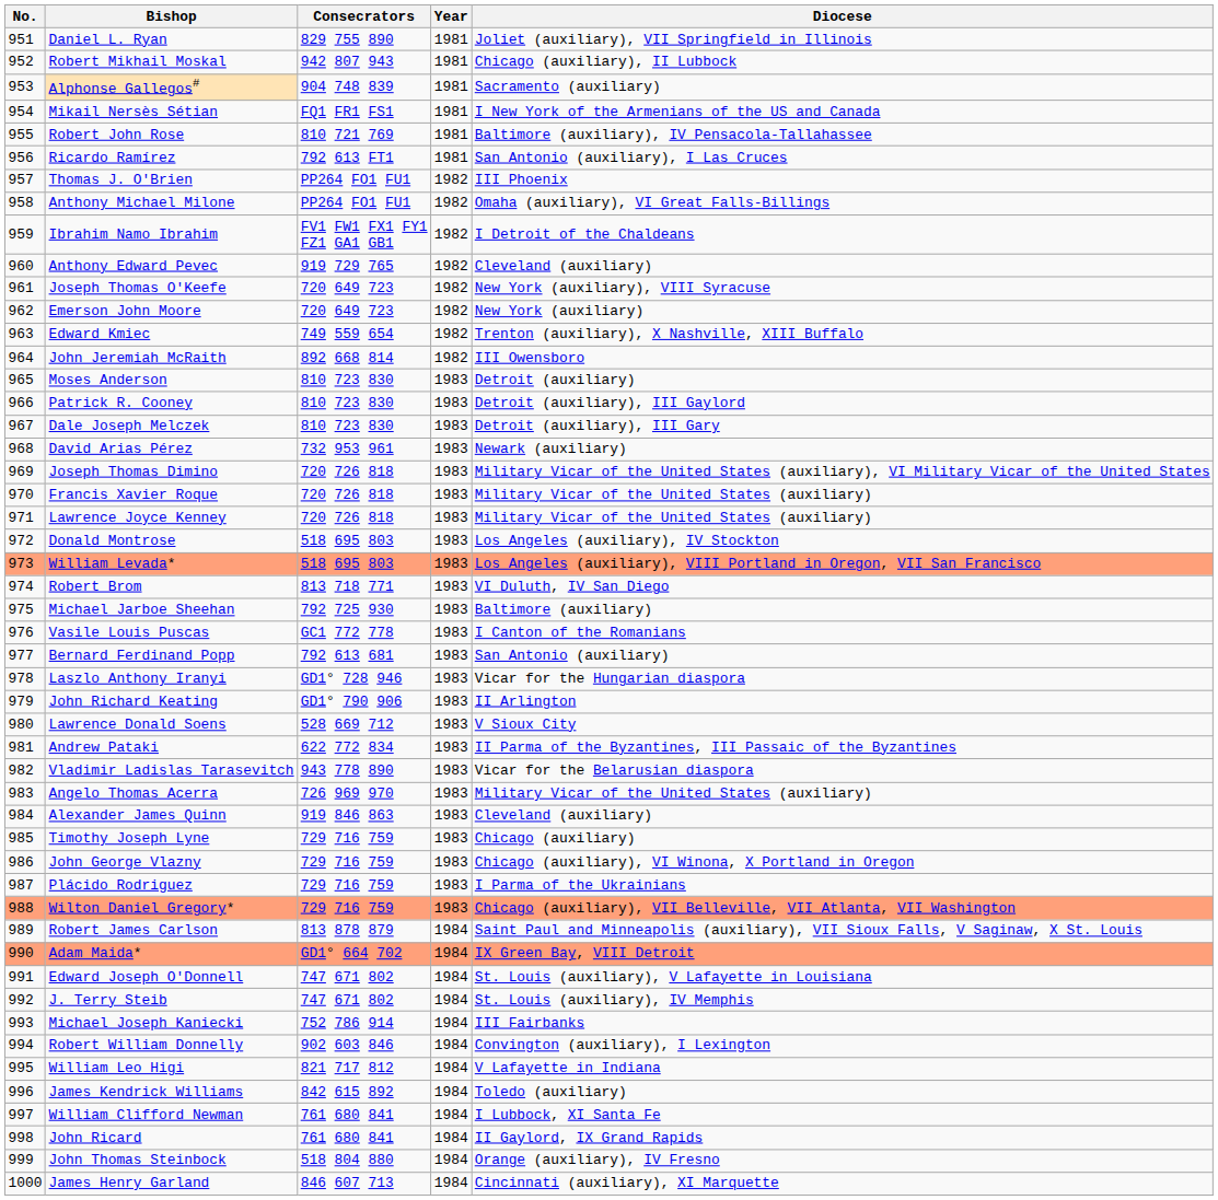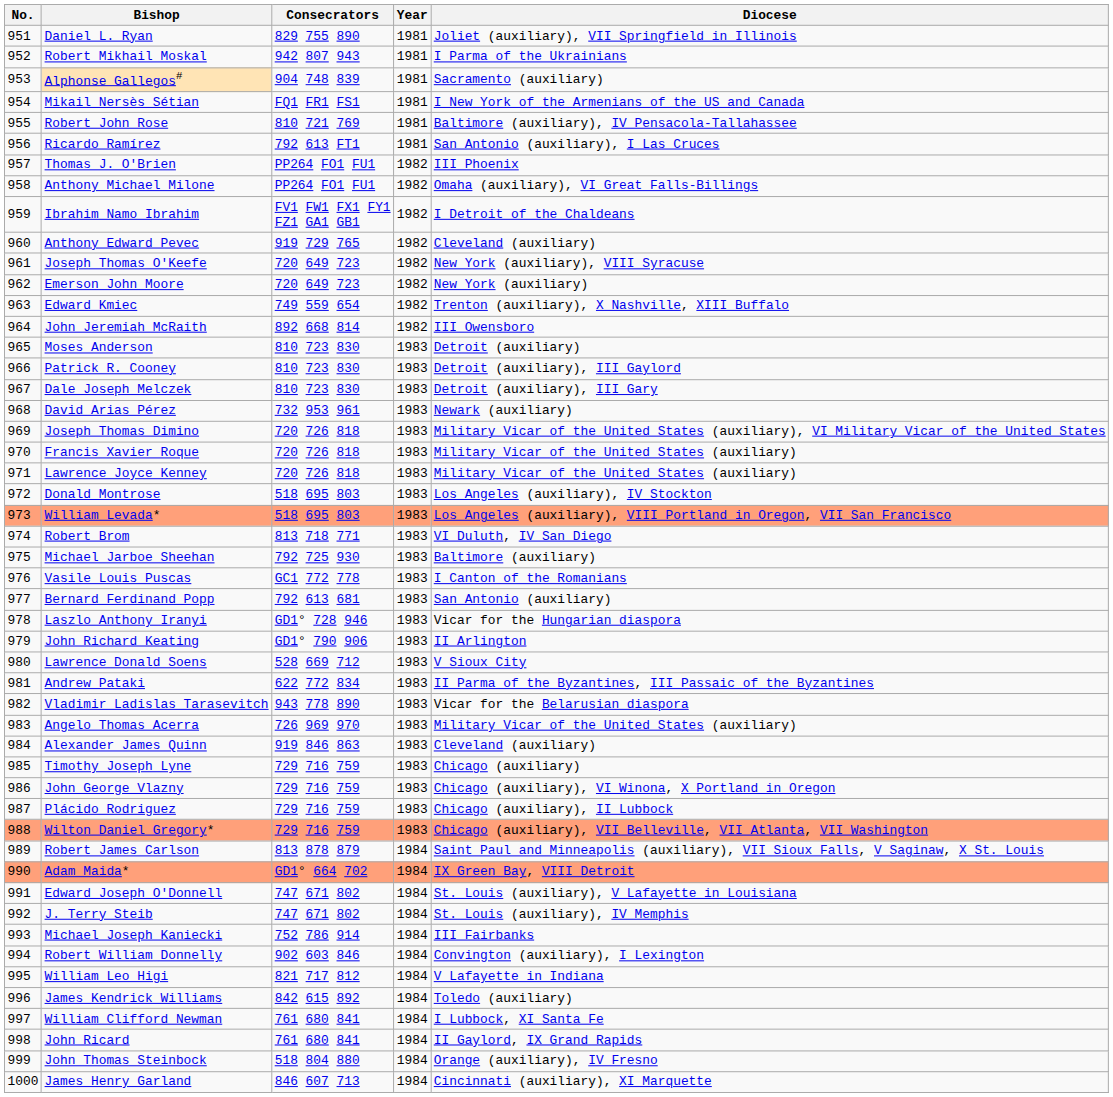 <table class="wikitable">
 <tr>
 <th>No.</th>
 <th>Bishop</th>
 <th>Consecrators</th>
 <th>Year</th>
 <th>Diocese</th>
 </tr>
 <tr>
 <td>951</td>
 <td><a href='#'>Daniel L. Ryan</a></td>
 <td><a href='#'>829</a> <a href='#'>755</a> <a href='#'>890</a></td>
 <td>1981</td>
 <td><a href='#'>Joliet</a> (auxiliary), <a href='#'>VII Springfield in Illinois</a></td>
 </tr>
 <tr>
 <td>952</td>
 <td><a href='#'>Robert Mikhail Moskal</a></td>
 <td><a href='#'>942</a> <a href='#'>807</a> <a href='#'>943</a></td>
 <td>1981</td>
-<td><a href='#'>Chicago</a> (auxiliary), <a href='#'>II Lubbock</a></td>
+<td><a href='#'>I Parma of the Ukrainians</a></td>
 </tr>
 <tr>
 <td>953</td>
 <td bgcolor="#FFE4B5"><a href='#'>Alphonse Gallegos</a><sup>#</sup></td>
 <td><a href='#'>904</a> <a href='#'>748</a> <a href='#'>839</a></td>
 <td>1981</td>
 <td><a href='#'>Sacramento</a> (auxiliary)</td>
 </tr>
 <tr>
 <td>954</td>
 <td><a href='#'>Mikail Nersès Sétian</a></td>
 <td><a href='#'>FQ1</a> <a href='#'>FR1</a> <a href='#'>FS1</a></td>
 <td>1981</td>
 <td><a href='#'>I New York of the Armenians of the US and Canada</a></td>
 </tr>
 <tr>
 <td>955</td>
 <td><a href='#'>Robert John Rose</a></td>
 <td><a href='#'>810</a> <a href='#'>721</a> <a href='#'>769</a></td>
 <td>1981</td>
 <td><a href='#'>Baltimore</a> (auxiliary), <a href='#'>IV Pensacola-Tallahassee</a></td>
 </tr>
 <tr>
 <td>956</td>
 <td><a href='#'>Ricardo Ramírez</a></td>
 <td><a href='#'>792</a> <a href='#'>613</a> <a href='#'>FT1</a></td>
 <td>1981</td>
 <td><a href='#'>San Antonio</a> (auxiliary), <a href='#'>I Las Cruces</a></td>
 </tr>
 <tr>
 <td>957</td>
 <td><a href='#'>Thomas J. O'Brien</a></td>
 <td><a href='#'>PP264</a> <a href='#'>FO1</a> <a href='#'>FU1</a></td>
 <td>1982</td>
 <td><a href='#'>III Phoenix</a></td>
 </tr>
 <tr>
 <td>958</td>
 <td><a href='#'>Anthony Michael Milone</a></td>
 <td><a href='#'>PP264</a> <a href='#'>FO1</a> <a href='#'>FU1</a></td>
 <td>1982</td>
 <td><a href='#'>Omaha</a> (auxiliary), <a href='#'>VI Great Falls-Billings</a></td>
 </tr>
 <tr>
 <td>959</td>
 <td><a href='#'>Ibrahim Namo Ibrahim</a></td>
 <td><a href='#'>FV1</a> <a href='#'>FW1</a> <a href='#'>FX1</a> <a href='#'>FY1</a><br><a href='#'>FZ1</a> <a href='#'>GA1</a> <a href='#'>GB1</a></td>
 <td>1982</td>
 <td><a href='#'>I Detroit of the Chaldeans</a></td>
 </tr>
 <tr>
 <td>960</td>
 <td><a href='#'>Anthony Edward Pevec</a></td>
 <td><a href='#'>919</a> <a href='#'>729</a> <a href='#'>765</a></td>
 <td>1982</td>
 <td><a href='#'>Cleveland</a> (auxiliary)</td>
 </tr>
 <tr>
 <td>961</td>
 <td><a href='#'>Joseph Thomas O'Keefe</a></td>
 <td><a href='#'>720</a> <a href='#'>649</a> <a href='#'>723</a></td>
 <td>1982</td>
 <td><a href='#'>New York</a> (auxiliary), <a href='#'>VIII Syracuse</a></td>
 </tr>
 <tr>
 <td>962</td>
 <td><a href='#'>Emerson John Moore</a></td>
 <td><a href='#'>720</a> <a href='#'>649</a> <a href='#'>723</a></td>
 <td>1982</td>
 <td><a href='#'>New York</a> (auxiliary)</td>
 </tr>
 <tr>
 <td>963</td>
 <td><a href='#'>Edward Kmiec</a></td>
 <td><a href='#'>749</a> <a href='#'>559</a> <a href='#'>654</a></td>
 <td>1982</td>
 <td><a href='#'>Trenton</a> (auxiliary), <a href='#'>X Nashville</a>, <a href='#'>XIII Buffalo</a></td>
 </tr>
 <tr>
 <td>964</td>
 <td><a href='#'>John Jeremiah McRaith</a></td>
 <td><a href='#'>892</a> <a href='#'>668</a> <a href='#'>814</a></td>
 <td>1982</td>
 <td><a href='#'>III Owensboro</a></td>
 </tr>
 <tr>
 <td>965</td>
 <td><a href='#'>Moses Anderson</a></td>
 <td><a href='#'>810</a> <a href='#'>723</a> <a href='#'>830</a></td>
 <td>1983</td>
 <td><a href='#'>Detroit</a> (auxiliary)</td>
 </tr>
 <tr>
 <td>966</td>
 <td><a href='#'>Patrick R. Cooney</a></td>
 <td><a href='#'>810</a> <a href='#'>723</a> <a href='#'>830</a></td>
 <td>1983</td>
 <td><a href='#'>Detroit</a> (auxiliary), <a href='#'>III Gaylord</a></td>
 </tr>
 <tr>
 <td>967</td>
 <td><a href='#'>Dale Joseph Melczek</a></td>
 <td><a href='#'>810</a> <a href='#'>723</a> <a href='#'>830</a></td>
 <td>1983</td>
 <td><a href='#'>Detroit</a> (auxiliary), <a href='#'>III Gary</a></td>
 </tr>
 <tr>
 <td>968</td>
 <td><a href='#'>David Arias Pérez</a></td>
 <td><a href='#'>732</a> <a href='#'>953</a> <a href='#'>961</a></td>
 <td>1983</td>
 <td><a href='#'>Newark</a> (auxiliary)</td>
 </tr>
 <tr>
 <td>969</td>
 <td><a href='#'>Joseph Thomas Dimino</a></td>
 <td><a href='#'>720</a> <a href='#'>726</a> <a href='#'>818</a></td>
 <td>1983</td>
 <td><a href='#'>Military Vicar of the United States</a> (auxiliary), <a href='#'>VI Military Vicar of the United States</a></td>
 </tr>
 <tr>
 <td>970</td>
 <td><a href='#'>Francis Xavier Roque</a></td>
 <td><a href='#'>720</a> <a href='#'>726</a> <a href='#'>818</a></td>
 <td>1983</td>
 <td><a href='#'>Military Vicar of the United States</a> (auxiliary)</td>
 </tr>
 <tr>
 <td>971</td>
 <td><a href='#'>Lawrence Joyce Kenney</a></td>
 <td><a href='#'>720</a> <a href='#'>726</a> <a href='#'>818</a></td>
 <td>1983</td>
 <td><a href='#'>Military Vicar of the United States</a> (auxiliary)</td>
 </tr>
 <tr>
 <td>972</td>
 <td><a href='#'>Donald Montrose</a></td>
 <td><a href='#'>518</a> <a href='#'>695</a> <a href='#'>803</a></td>
 <td>1983</td>
 <td><a href='#'>Los Angeles</a> (auxiliary), <a href='#'>IV Stockton</a></td>
 </tr>
 <tr bgcolor="#FFA07A">
 <td>973</td>
 <td><a href='#'>William Levada</a>*</td>
 <td><a href='#'>518</a> <a href='#'>695</a> <a href='#'>803</a></td>
 <td>1983</td>
 <td><a href='#'>Los Angeles</a> (auxiliary), <a href='#'>VIII Portland in Oregon</a>, <a href='#'>VII San Francisco</a></td>
 </tr>
 <tr>
 <td>974</td>
 <td><a href='#'>Robert Brom</a></td>
 <td><a href='#'>813</a> <a href='#'>718</a> <a href='#'>771</a></td>
 <td>1983</td>
 <td><a href='#'>VI Duluth</a>, <a href='#'>IV San Diego</a></td>
 </tr>
 <tr>
 <td>975</td>
 <td><a href='#'>Michael Jarboe Sheehan</a></td>
 <td><a href='#'>792</a> <a href='#'>725</a> <a href='#'>930</a></td>
 <td>1983</td>
 <td><a href='#'>Baltimore</a> (auxiliary)</td>
 </tr>
 <tr>
 <td>976</td>
 <td><a href='#'>Vasile Louis Puscas</a></td>
 <td><a href='#'>GC1</a> <a href='#'>772</a> <a href='#'>778</a></td>
 <td>1983</td>
 <td><a href='#'>I Canton of the Romanians</a></td>
 </tr>
 <tr>
 <td>977</td>
 <td><a href='#'>Bernard Ferdinand Popp</a></td>
 <td><a href='#'>792</a> <a href='#'>613</a> <a href='#'>681</a></td>
 <td>1983</td>
 <td><a href='#'>San Antonio</a> (auxiliary)</td>
 </tr>
 <tr>
 <td>978</td>
 <td><a href='#'>Laszlo Anthony Iranyi</a></td>
 <td><a href='#'>GD1</a>° <a href='#'>728</a> <a href='#'>946</a></td>
 <td>1983</td>
 <td>Vicar for the <a href='#'>Hungarian diaspora</a></td>
 </tr>
 <tr>
 <td>979</td>
 <td><a href='#'>John Richard Keating</a></td>
 <td><a href='#'>GD1</a>° <a href='#'>790</a> <a href='#'>906</a></td>
 <td>1983</td>
 <td><a href='#'>II Arlington</a></td>
 </tr>
 <tr>
 <td>980</td>
 <td><a href='#'>Lawrence Donald Soens</a></td>
 <td><a href='#'>528</a> <a href='#'>669</a> <a href='#'>712</a></td>
 <td>1983</td>
 <td><a href='#'>V Sioux City</a></td>
 </tr>
 <tr>
 <td>981</td>
 <td><a href='#'>Andrew Pataki</a></td>
 <td><a href='#'>622</a> <a href='#'>772</a> <a href='#'>834</a></td>
 <td>1983</td>
 <td><a href='#'>II Parma of the Byzantines</a>, <a href='#'>III Passaic of the Byzantines</a></td>
 </tr>
 <tr>
 <td>982</td>
 <td><a href='#'>Vladimir Ladislas Tarasevitch</a></td>
 <td><a href='#'>943</a> <a href='#'>778</a> <a href='#'>890</a></td>
 <td>1983</td>
 <td>Vicar for the <a href='#'>Belarusian diaspora</a></td>
 </tr>
 <tr>
 <td>983</td>
 <td><a href='#'>Angelo Thomas Acerra</a></td>
 <td><a href='#'>726</a> <a href='#'>969</a> <a href='#'>970</a></td>
 <td>1983</td>
 <td><a href='#'>Military Vicar of the United States</a> (auxiliary)</td>
 </tr>
 <tr>
 <td>984</td>
 <td><a href='#'>Alexander James Quinn</a></td>
 <td><a href='#'>919</a> <a href='#'>846</a> <a href='#'>863</a></td>
 <td>1983</td>
 <td><a href='#'>Cleveland</a> (auxiliary)</td>
 </tr>
 <tr>
 <td>985</td>
 <td><a href='#'>Timothy Joseph Lyne</a></td>
 <td><a href='#'>729</a> <a href='#'>716</a> <a href='#'>759</a></td>
 <td>1983</td>
 <td><a href='#'>Chicago</a> (auxiliary)</td>
 </tr>
 <tr>
 <td>986</td>
 <td><a href='#'>John George Vlazny</a></td>
 <td><a href='#'>729</a> <a href='#'>716</a> <a href='#'>759</a></td>
 <td>1983</td>
 <td><a href='#'>Chicago</a> (auxiliary), <a href='#'>VI Winona</a>, <a href='#'>X Portland in Oregon</a></td>
 </tr>
 <tr>
 <td>987</td>
 <td><a href='#'>Plácido Rodriguez</a></td>
 <td><a href='#'>729</a> <a href='#'>716</a> <a href='#'>759</a></td>
 <td>1983</td>
-<td><a href='#'>I Parma of the Ukrainians</a></td>
+<td><a href='#'>Chicago</a> (auxiliary), <a href='#'>II Lubbock</a></td>
 </tr>
 <tr bgcolor="#FFA07A">
 <td>988</td>
 <td><a href='#'>Wilton Daniel Gregory</a>*</td>
 <td><a href='#'>729</a> <a href='#'>716</a> <a href='#'>759</a></td>
 <td>1983</td>
 <td><a href='#'>Chicago</a> (auxiliary), <a href='#'>VII Belleville</a>, <a href='#'>VII Atlanta</a>, <a href='#'>VII Washington</a></td>
 </tr>
 <tr>
 <td>989</td>
 <td><a href='#'>Robert James Carlson</a></td>
 <td><a href='#'>813</a> <a href='#'>878</a> <a href='#'>879</a></td>
 <td>1984</td>
 <td><a href='#'>Saint Paul and Minneapolis</a> (auxiliary), <a href='#'>VII Sioux Falls</a>, <a href='#'>V Saginaw</a>, <a href='#'>X St. Louis</a></td>
 </tr>
 <tr bgcolor="#FFA07A">
 <td>990</td>
 <td><a href='#'>Adam Maida</a>*</td>
 <td><a href='#'>GD1</a>° <a href='#'>664</a> <a href='#'>702</a></td>
 <td>1984</td>
 <td><a href='#'>IX Green Bay</a>, <a href='#'>VIII Detroit</a></td>
 </tr>
 <tr>
 <td>991</td>
 <td><a href='#'>Edward Joseph O'Donnell</a></td>
 <td><a href='#'>747</a> <a href='#'>671</a> <a href='#'>802</a></td>
 <td>1984</td>
 <td><a href='#'>St. Louis</a> (auxiliary), <a href='#'>V Lafayette in Louisiana</a></td>
 </tr>
 <tr>
 <td>992</td>
 <td><a href='#'>J. Terry Steib</a></td>
 <td><a href='#'>747</a> <a href='#'>671</a> <a href='#'>802</a></td>
 <td>1984</td>
 <td><a href='#'>St. Louis</a> (auxiliary), <a href='#'>IV Memphis</a></td>
 </tr>
 <tr>
 <td>993</td>
 <td><a href='#'>Michael Joseph Kaniecki</a></td>
 <td><a href='#'>752</a> <a href='#'>786</a> <a href='#'>914</a></td>
 <td>1984</td>
 <td><a href='#'>III Fairbanks</a></td>
 </tr>
 <tr>
 <td>994</td>
 <td><a href='#'>Robert William Donnelly</a></td>
 <td><a href='#'>902</a> <a href='#'>603</a> <a href='#'>846</a></td>
 <td>1984</td>
 <td><a href='#'>Convington</a> (auxiliary), <a href='#'>I Lexington</a></td>
 </tr>
 <tr>
 <td>995</td>
 <td><a href='#'>William Leo Higi</a></td>
 <td><a href='#'>821</a> <a href='#'>717</a> <a href='#'>812</a></td>
 <td>1984</td>
 <td><a href='#'>V Lafayette in Indiana</a></td>
 </tr>
 <tr>
 <td>996</td>
 <td><a href='#'>James Kendrick Williams</a></td>
 <td><a href='#'>842</a> <a href='#'>615</a> <a href='#'>892</a></td>
 <td>1984</td>
 <td><a href='#'>Toledo</a> (auxiliary)</td>
 </tr>
 <tr>
 <td>997</td>
 <td><a href='#'>William Clifford Newman</a></td>
 <td><a href='#'>761</a> <a href='#'>680</a> <a href='#'>841</a></td>
 <td>1984</td>
 <td><a href='#'>I Lubbock</a>, <a href='#'>XI Santa Fe</a></td>
 </tr>
 <tr>
 <td>998</td>
 <td><a href='#'>John Ricard</a></td>
 <td><a href='#'>761</a> <a href='#'>680</a> <a href='#'>841</a></td>
 <td>1984</td>
 <td><a href='#'>II Gaylord</a>, <a href='#'>IX Grand Rapids</a></td>
 </tr>
 <tr>
 <td>999</td>
 <td><a href='#'>John Thomas Steinbock</a></td>
 <td><a href='#'>518</a> <a href='#'>804</a> <a href='#'>880</a></td>
 <td>1984</td>
 <td><a href='#'>Orange</a> (auxiliary), <a href='#'>IV Fresno</a></td>
 </tr>
 <tr>
 <td>1000</td>
 <td><a href='#'>James Henry Garland</a></td>
 <td><a href='#'>846</a> <a href='#'>607</a> <a href='#'>713</a></td>
 <td>1984</td>
 <td><a href='#'>Cincinnati</a> (auxiliary), <a href='#'>XI Marquette</a></td>
 </tr>
 </table>
